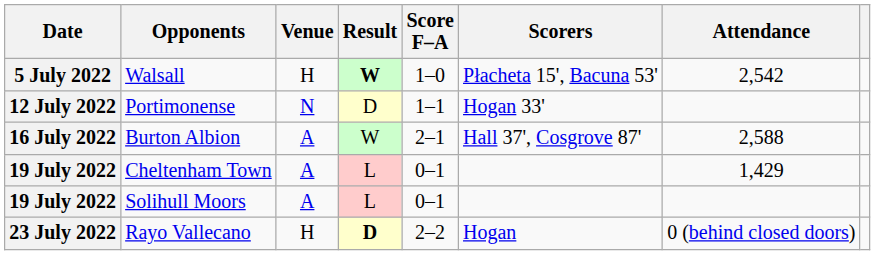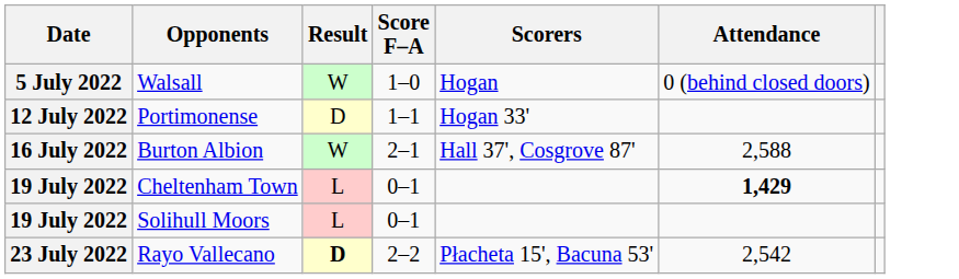 <table class="wikitable sortable plainrowheaders" style=text-align:center>
 <tr>
 <th scope=col>Date</th>
 <th scope=col>Opponents</th>
-<th scope=col>Venue</th>
 <th scope=col>Result</th>
 <th scope=col>Score<br>F–A</th>
 <th scope=col class=unsortable>Scorers</th>
 <th scope=col class=unsortable>Attendance</th>
 <th scope=col class=unsortable></th>
 </tr>
 <tr>
 <th scope=row>5 July 2022</th>
 <td style=text-align:left><a href='#'>Walsall</a></td>
-<td>H</td>
-<td style=background:#cfc><strong>W</strong></td>
+<td style=background:#cfc>W</td>
 <td>1–0</td>
-<td style=text-align:left><a href='#'>Płacheta</a> 15', <a href='#'>Bacuna</a> 53'</td>
-<td>2,542</td>
+<td style=text-align:left><a href='#'>Hogan</a></td>
+<td>0 (<a href='#'>behind closed doors</a>)</td>
 <td></td>
 </tr>
 <tr>
 <th scope=row>12 July 2022</th>
 <td style=text-align:left><a href='#'>Portimonense</a></td>
-<td><a href='#'>N</a></td>
 <td style=background:#ffc>D</td>
 <td>1–1</td>
 <td style=text-align:left><a href='#'>Hogan</a> 33'</td>
 <td></td>
 <td></td>
 </tr>
 <tr>
 <th scope=row>16 July 2022</th>
 <td style=text-align:left><a href='#'>Burton Albion</a></td>
-<td><a href='#'>A</a></td>
 <td style=background:#cfc>W</td>
 <td>2–1</td>
 <td style=text-align:left><a href='#'>Hall</a> 37', <a href='#'>Cosgrove</a> 87'</td>
 <td>2,588</td>
 <td></td>
 </tr>
 <tr>
 <th scope=row>19 July 2022</th>
 <td style=text-align:left><a href='#'>Cheltenham Town</a></td>
-<td><a href='#'>A</a></td>
 <td style=background:#fcc>L</td>
 <td>0–1</td>
 <td></td>
-<td>1,429</td>
+<td><strong>1,429</strong></td>
 <td></td>
 </tr>
 <tr>
 <th scope=row>19 July 2022</th>
 <td style=text-align:left><a href='#'>Solihull Moors</a></td>
-<td><a href='#'>A</a></td>
 <td style=background:#fcc>L</td>
 <td>0–1</td>
 <td></td>
 <td></td>
 <td></td>
 </tr>
 <tr>
 <th scope=row>23 July 2022</th>
 <td style=text-align:left><a href='#'>Rayo Vallecano</a></td>
-<td>H</td>
 <td style=background:#ffc><strong>D</strong></td>
 <td>2–2</td>
-<td style=text-align:left><a href='#'>Hogan</a></td>
-<td>0 (<a href='#'>behind closed doors</a>)</td>
+<td style=text-align:left><a href='#'>Płacheta</a> 15', <a href='#'>Bacuna</a> 53'</td>
+<td>2,542</td>
 <td></td>
 </tr>
 </table>
